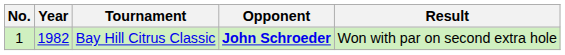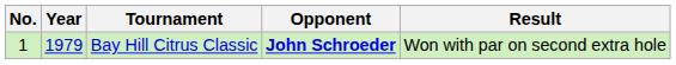 <table class="wikitable" style="font-size:95%;">
 <tr>
 <th>No.</th>
 <th>Year</th>
 <th>Tournament</th>
 <th>Opponent</th>
 <th>Result</th>
 </tr>
 <tr style="background:#D0F0C0;">
 <td align=center>1</td>
-<td><a href='#'>1982</a></td>
+<td><a href='#'>1979</a></td>
 <td><a href='#'>Bay Hill Citrus Classic</a></td>
 <td><strong> <a href='#'>John Schroeder</a></strong></td>
 <td>Won with par on second extra hole</td>
 </tr>
 </table>
